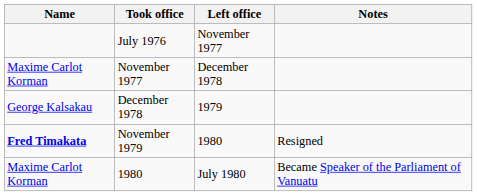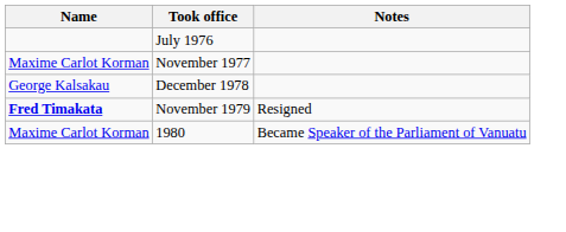 <table class=wikitable>
 <tr>
 <th>Name</th>
 <th>Took office</th>
-<th>Left office</th>
 <th>Notes</th>
 </tr>
 <tr>
 <td></td>
 <td>July 1976</td>
-<td>November 1977</td>
 <td></td>
 </tr>
 <tr>
 <td><a href='#'>Maxime Carlot Korman</a></td>
 <td>November 1977</td>
-<td>December 1978</td>
 <td></td>
 </tr>
 <tr>
 <td><a href='#'>George Kalsakau</a></td>
 <td>December 1978</td>
-<td>1979</td>
 <td></td>
 </tr>
 <tr>
 <td><strong><a href='#'>Fred Timakata</a></strong></td>
 <td>November 1979</td>
-<td>1980</td>
 <td>Resigned</td>
 </tr>
 <tr>
 <td><a href='#'>Maxime Carlot Korman</a></td>
 <td>1980</td>
-<td>July 1980</td>
 <td>Became <a href='#'>Speaker of the Parliament of Vanuatu</a></td>
 </tr>
 </table>
